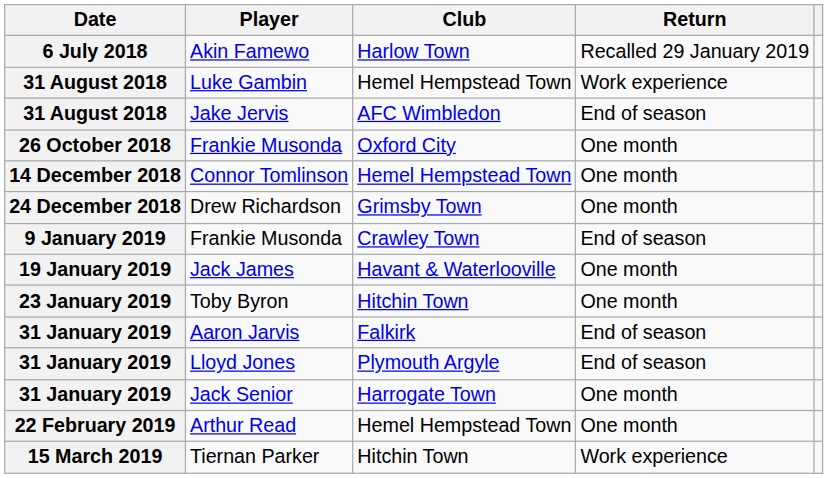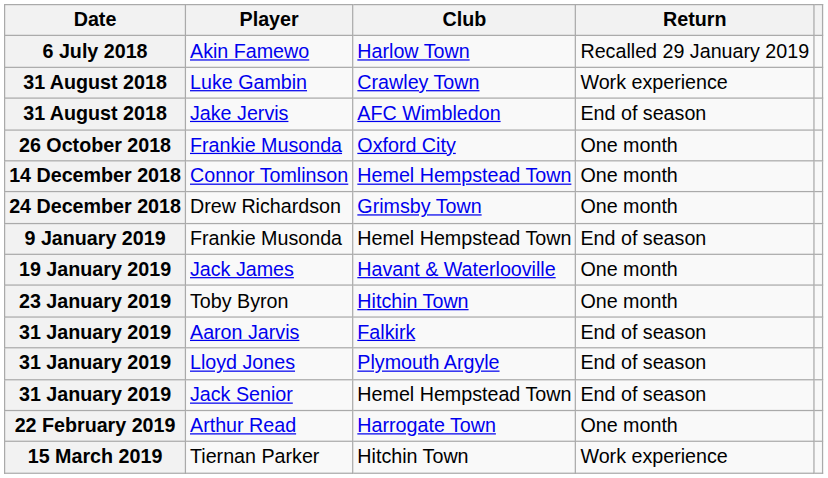 <table class="wikitable plainrowheaders">
 <tr>
 <th scope=col>Date</th>
 <th scope=col>Player</th>
 <th scope=col>Club</th>
 <th scope=col>Return</th>
 <th scope=col class=unsortable></th>
 </tr>
 <tr>
 <th scope=row>6 July 2018</th>
 <td><a href='#'>Akin Famewo</a></td>
 <td><a href='#'>Harlow Town</a></td>
 <td>Recalled 29 January 2019</td>
 <td style="text-align:center;"></td>
 </tr>
 <tr>
 <th scope=row>31 August 2018</th>
 <td><a href='#'>Luke Gambin</a></td>
-<td>Hemel Hempstead Town</td>
+<td><a href='#'>Crawley Town</a></td>
 <td>Work experience</td>
 <td style="text-align:center;"></td>
 </tr>
 <tr>
 <th scope=row>31 August 2018</th>
 <td><a href='#'>Jake Jervis</a></td>
 <td><a href='#'>AFC Wimbledon</a></td>
 <td>End of season</td>
 <td style="text-align:center;"></td>
 </tr>
 <tr>
 <th scope=row>26 October 2018</th>
 <td><a href='#'>Frankie Musonda</a></td>
 <td><a href='#'>Oxford City</a></td>
 <td>One month</td>
 <td style="text-align:center;"></td>
 </tr>
 <tr>
 <th scope=row>14 December 2018</th>
 <td><a href='#'>Connor Tomlinson</a></td>
 <td><a href='#'>Hemel Hempstead Town</a></td>
 <td>One month</td>
 <td style="text-align:center;"></td>
 </tr>
 <tr>
 <th scope=row>24 December 2018</th>
 <td>Drew Richardson</td>
 <td><a href='#'>Grimsby Town</a></td>
 <td>One month</td>
 <td style="text-align:center;"></td>
 </tr>
 <tr>
 <th scope=row>9 January 2019</th>
 <td>Frankie Musonda</td>
-<td><a href='#'>Crawley Town</a></td>
+<td>Hemel Hempstead Town</td>
 <td>End of season</td>
 <td style="text-align:center;"></td>
 </tr>
 <tr>
 <th scope=row>19 January 2019</th>
 <td><a href='#'>Jack James</a></td>
 <td><a href='#'>Havant & Waterlooville</a></td>
 <td>One month</td>
 <td style="text-align:center;"></td>
 </tr>
 <tr>
 <th scope=row>23 January 2019</th>
 <td>Toby Byron</td>
 <td><a href='#'>Hitchin Town</a></td>
 <td>One month</td>
 <td style="text-align:center;"></td>
 </tr>
 <tr>
 <th scope=row>31 January 2019</th>
 <td><a href='#'>Aaron Jarvis</a></td>
 <td><a href='#'>Falkirk</a></td>
 <td>End of season</td>
 <td style="text-align:center;"></td>
 </tr>
 <tr>
 <th scope=row>31 January 2019</th>
 <td><a href='#'>Lloyd Jones</a></td>
 <td><a href='#'>Plymouth Argyle</a></td>
 <td>End of season</td>
 <td style="text-align:center;"></td>
 </tr>
 <tr>
 <th scope=row>31 January 2019</th>
 <td><a href='#'>Jack Senior</a></td>
-<td><a href='#'>Harrogate Town</a></td>
-<td>One month</td>
+<td>Hemel Hempstead Town</td>
+<td>End of season</td>
 <td style="text-align:center;"></td>
 </tr>
 <tr>
 <th scope=row>22 February 2019</th>
 <td><a href='#'>Arthur Read</a></td>
-<td>Hemel Hempstead Town</td>
+<td><a href='#'>Harrogate Town</a></td>
 <td>One month</td>
 <td style="text-align:center;"></td>
 </tr>
 <tr>
 <th scope=row>15 March 2019</th>
 <td>Tiernan Parker</td>
 <td>Hitchin Town</td>
 <td>Work experience</td>
 <td style="text-align:center;"></td>
 </tr>
 </table>
